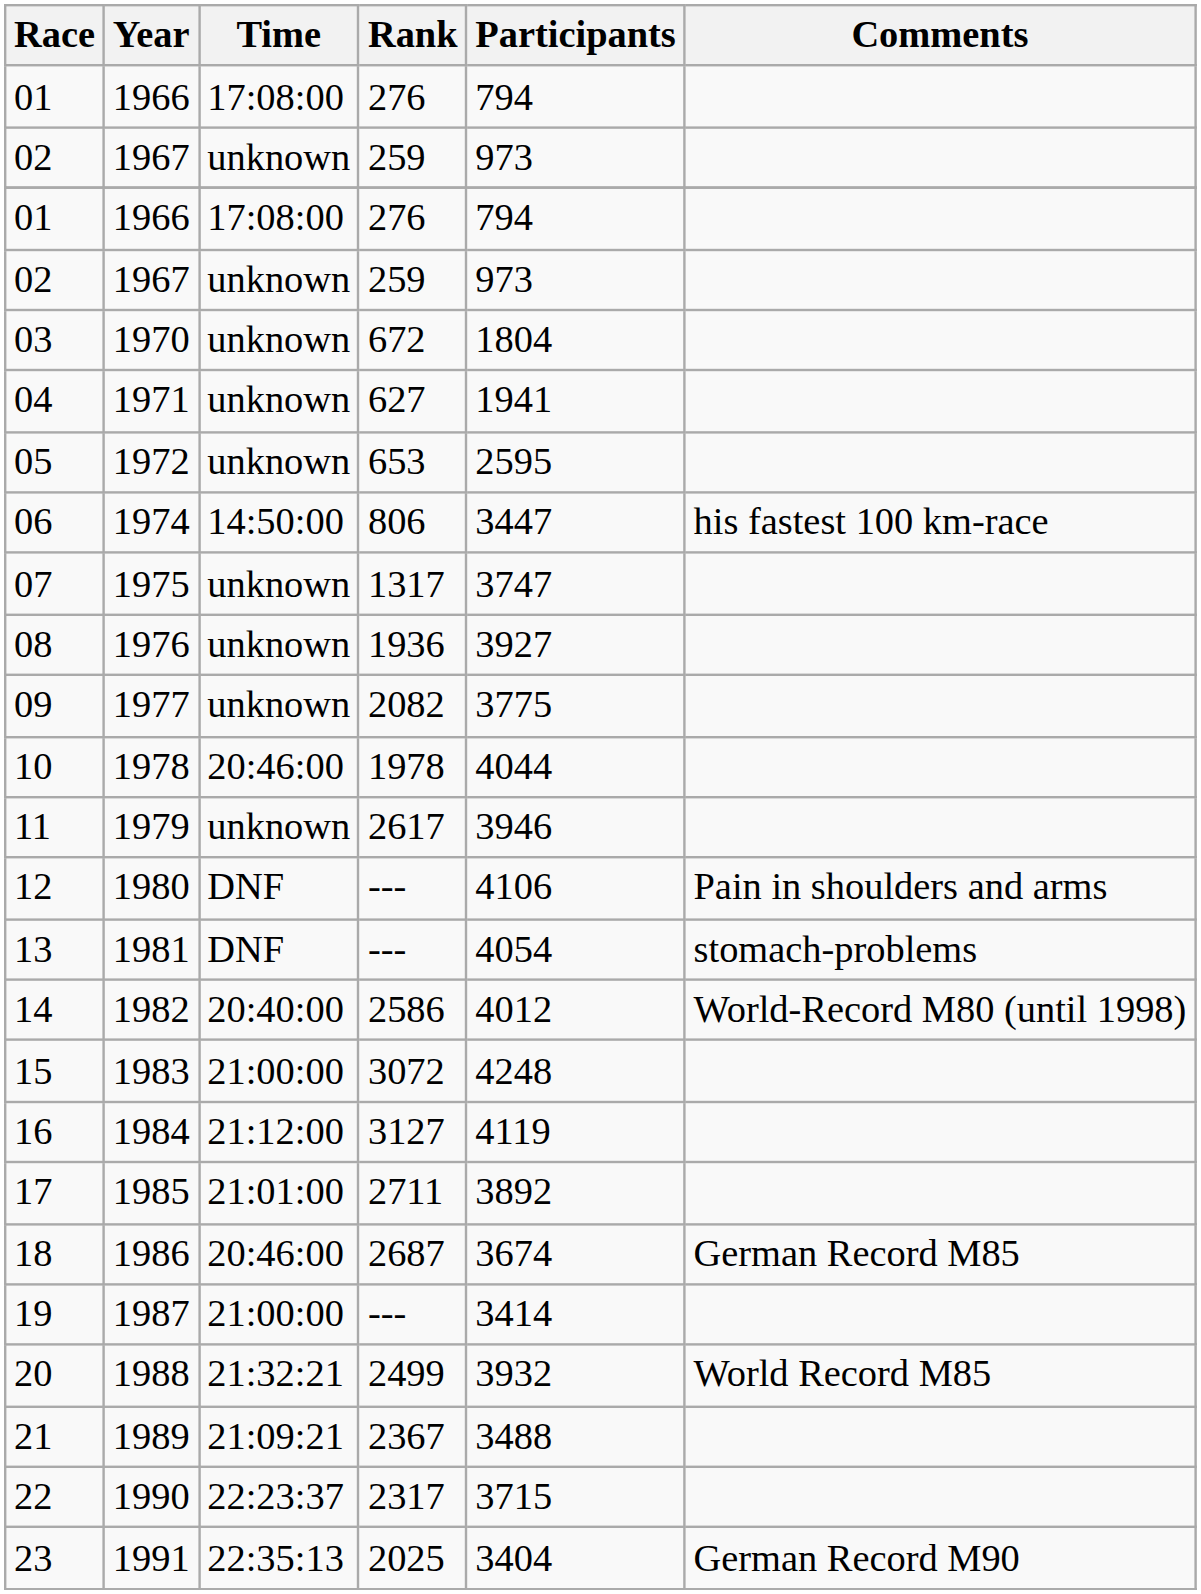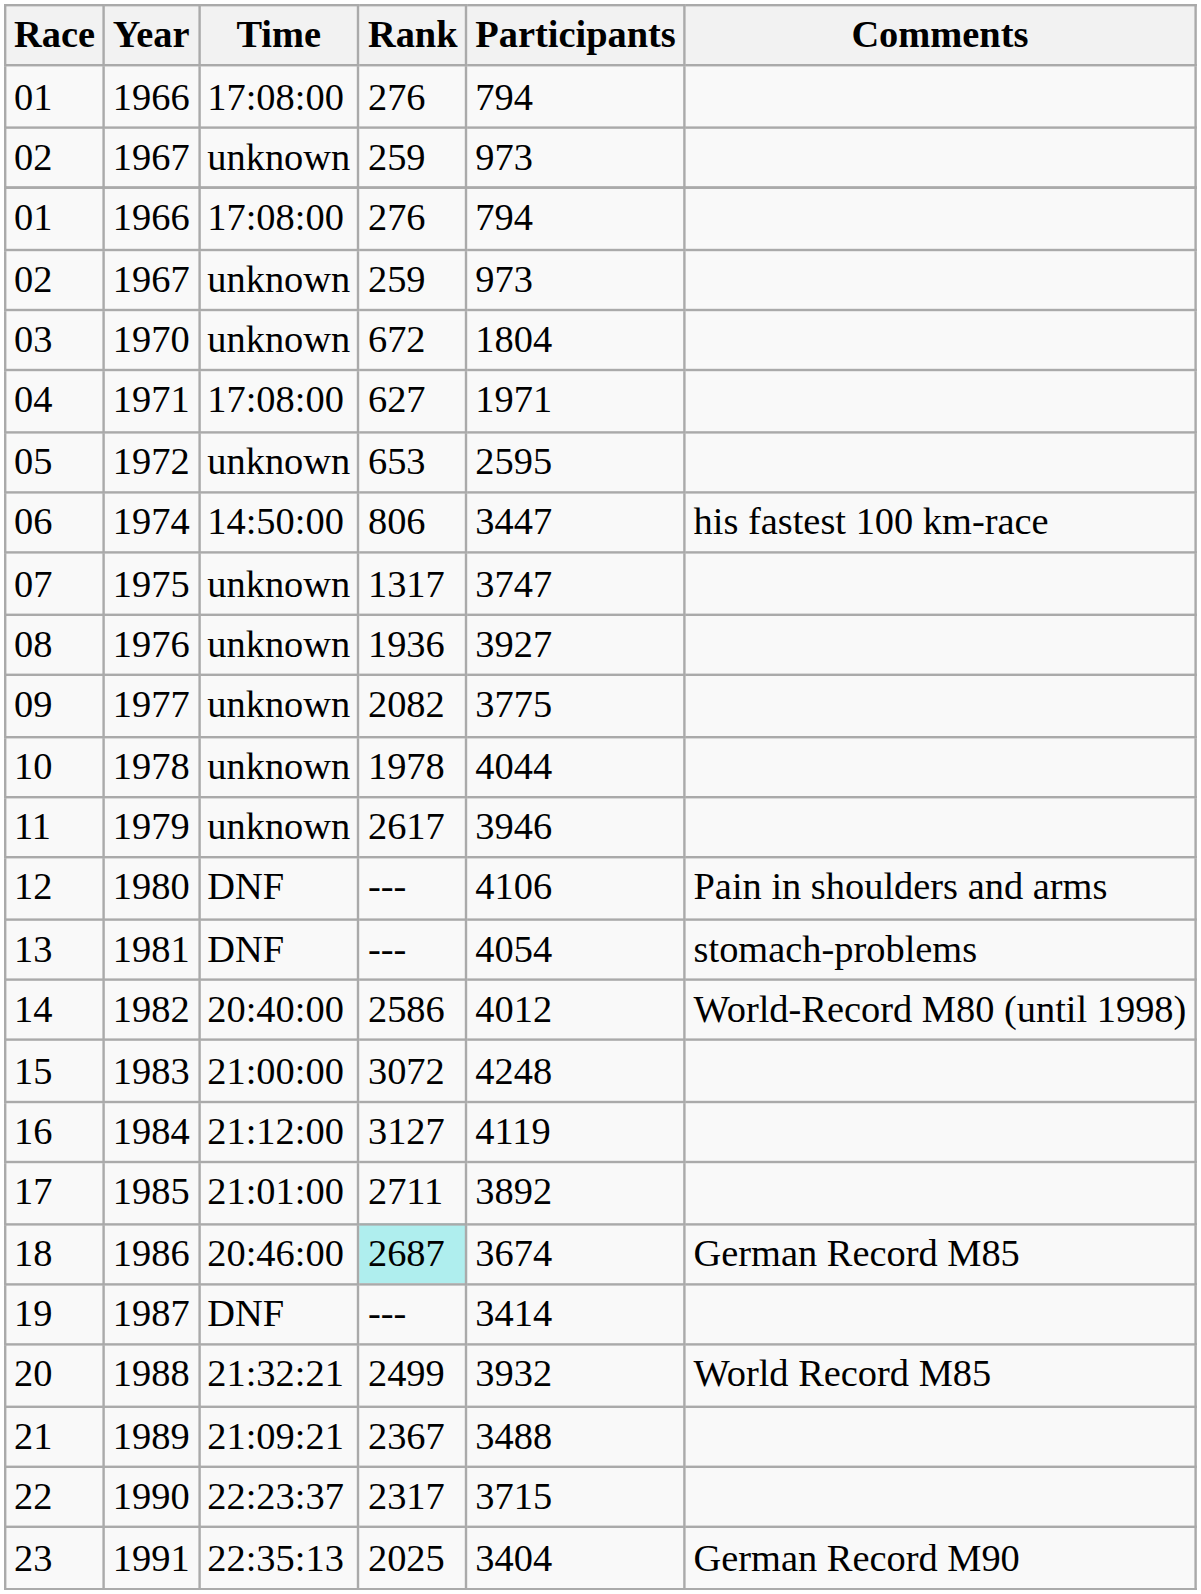 <table class="wikitable sortable">
 <tr>
 <th>Race</th>
 <th>Year</th>
 <th>Time</th>
 <th>Rank</th>
 <th>Participants</th>
 <th>Comments</th>
 </tr>
 <tr>
 <td>01</td>
 <td>1966</td>
 <td>17:08:00</td>
 <td>276</td>
 <td>794</td>
 <td></td>
 </tr>
 <tr>
 <td>02</td>
 <td>1967</td>
 <td>unknown</td>
 <td>259</td>
 <td>973</td>
 <td></td>
 </tr>
 <tr>
 </tr>
 <tr>
 <td>01</td>
 <td>1966</td>
 <td>17:08:00</td>
 <td>276</td>
 <td>794</td>
 <td></td>
 </tr>
 <tr>
 <td>02</td>
 <td>1967</td>
 <td>unknown</td>
 <td>259</td>
 <td>973</td>
 <td></td>
 </tr>
 <tr>
 <td>03</td>
 <td>1970</td>
 <td>unknown</td>
 <td>672</td>
 <td>1804</td>
 <td></td>
 </tr>
 <tr>
 <td>04</td>
 <td>1971</td>
-<td>unknown</td>
+<td>17:08:00</td>
 <td>627</td>
-<td>1941</td>
+<td>1971</td>
 <td></td>
 </tr>
 <tr>
 <td>05</td>
 <td>1972</td>
 <td>unknown</td>
 <td>653</td>
 <td>2595</td>
 <td></td>
 </tr>
 <tr>
 <td>06</td>
 <td>1974</td>
 <td>14:50:00</td>
 <td>806</td>
 <td>3447</td>
 <td>his fastest 100 km-race</td>
 </tr>
 <tr>
 <td>07</td>
 <td>1975</td>
 <td>unknown</td>
 <td>1317</td>
 <td>3747</td>
 <td></td>
 </tr>
 <tr>
 <td>08</td>
 <td>1976</td>
 <td>unknown</td>
 <td>1936</td>
 <td>3927</td>
 <td></td>
 </tr>
 <tr>
 <td>09</td>
 <td>1977</td>
 <td>unknown</td>
 <td>2082</td>
 <td>3775</td>
 <td></td>
 </tr>
 <tr>
 <td>10</td>
 <td>1978</td>
-<td>20:46:00</td>
+<td>unknown</td>
 <td>1978</td>
 <td>4044</td>
 <td></td>
 </tr>
 <tr>
 <td>11</td>
 <td>1979</td>
 <td>unknown</td>
 <td>2617</td>
 <td>3946</td>
 <td></td>
 </tr>
 <tr>
 <td>12</td>
 <td>1980</td>
 <td>DNF</td>
 <td>---</td>
 <td>4106</td>
 <td>Pain in shoulders and arms</td>
 </tr>
 <tr>
 <td>13</td>
 <td>1981</td>
 <td>DNF</td>
 <td>---</td>
 <td>4054</td>
 <td>stomach-problems</td>
 </tr>
 <tr>
 <td>14</td>
 <td>1982</td>
 <td>20:40:00</td>
 <td>2586</td>
 <td>4012</td>
 <td>World-Record M80 (until 1998)</td>
 </tr>
 <tr>
 <td>15</td>
 <td>1983</td>
 <td>21:00:00</td>
 <td>3072</td>
 <td>4248</td>
 <td></td>
 </tr>
 <tr>
 <td>16</td>
 <td>1984</td>
 <td>21:12:00</td>
 <td>3127</td>
 <td>4119</td>
 <td></td>
 </tr>
 <tr>
 <td>17</td>
 <td>1985</td>
 <td>21:01:00</td>
 <td>2711</td>
 <td>3892</td>
 <td></td>
 </tr>
 <tr>
 <td>18</td>
 <td>1986</td>
 <td>20:46:00</td>
-<td>2687</td>
+<td style="background: paleturquoise;">2687</td>
 <td>3674</td>
 <td>German Record M85</td>
 </tr>
 <tr>
 <td>19</td>
 <td>1987</td>
-<td>21:00:00</td>
+<td>DNF</td>
 <td>---</td>
 <td>3414</td>
 <td></td>
 </tr>
 <tr>
 <td>20</td>
 <td>1988</td>
 <td>21:32:21</td>
 <td>2499</td>
 <td>3932</td>
 <td>World Record M85</td>
 </tr>
 <tr>
 <td>21</td>
 <td>1989</td>
 <td>21:09:21</td>
 <td>2367</td>
 <td>3488</td>
 <td></td>
 </tr>
 <tr>
 <td>22</td>
 <td>1990</td>
 <td>22:23:37</td>
 <td>2317</td>
 <td>3715</td>
 <td></td>
 </tr>
 <tr>
 <td>23</td>
 <td>1991</td>
 <td>22:35:13</td>
 <td>2025</td>
 <td>3404</td>
 <td>German Record M90</td>
 </tr>
 <tr>
 </tr>
 </table>
